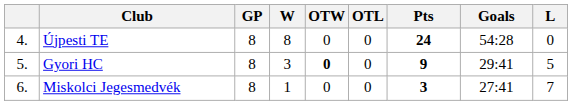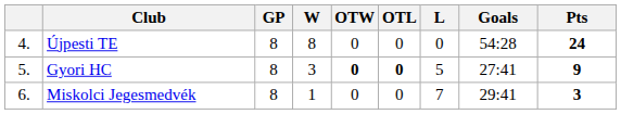 <table class="wikitable">
 <tr>
 <th width="30"></th>
 <th width="200">Club</th>
 <th width="30">GP</th>
 <th width="30">W</th>
 <th width="30">OTW</th>
 <th width="30">OTL</th>
+<th width="30">L</th>
+<th width="70">Goals</th>
 <th width="70">Pts</th>
-<th width="70">Goals</th>
-<th width="30">L</th>
 </tr>
 <tr bgcolor="#FFFFFF" align="center">
 <td>4.</td>
 <td align="left"><a href='#'>Újpesti TE</a></td>
 <td>8</td>
 <td>8</td>
 <td>0</td>
 <td>0</td>
+<td>0</td>
+<td>54:28</td>
 <td><strong>24</strong></td>
-<td>54:28</td>
-<td>0</td>
 </tr>
 <tr bgcolor="#FFFFFF" align="center">
 <td>5.</td>
 <td align="left"><a href='#'>Gyori HC</a></td>
 <td>8</td>
 <td>3</td>
 <td><strong>0</strong></td>
-<td>0</td>
+<td><strong>0</strong></td>
+<td>5</td>
+<td>27:41</td>
 <td><strong>9</strong></td>
-<td>29:41</td>
-<td>5</td>
 </tr>
 <tr bgcolor="#FFFFFF" align="center">
 <td>6.</td>
 <td align="left"><a href='#'>Miskolci Jegesmedvék</a></td>
 <td>8</td>
 <td>1</td>
 <td>0</td>
 <td>0</td>
+<td>7</td>
+<td>29:41</td>
 <td><strong>3</strong></td>
-<td>27:41</td>
-<td>7</td>
 </tr>
 </table>
